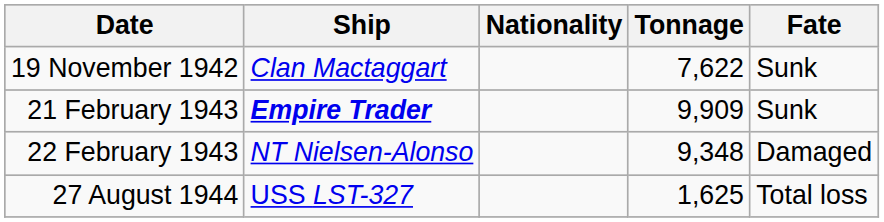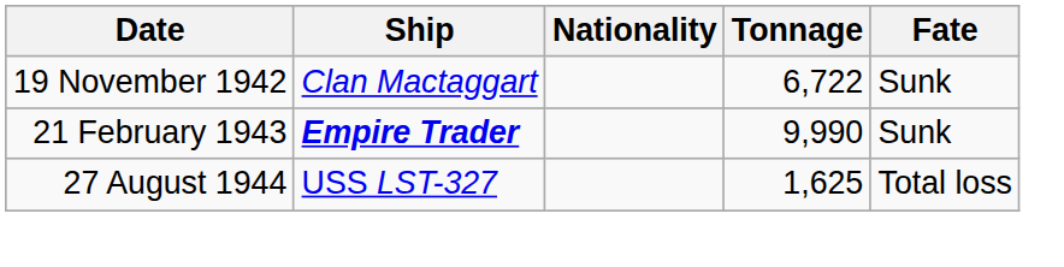 <table class="wikitable sortable">
 <tr>
 <th>Date</th>
 <th>Ship</th>
 <th>Nationality</th>
 <th>Tonnage</th>
 <th>Fate</th>
 </tr>
 <tr>
 <td align="right">19 November 1942</td>
 <td align="left"><a href='#'><em>Clan Mactaggart</em></a></td>
 <td align="left"></td>
-<td align="right">7,622</td>
+<td align="right">6,722</td>
 <td align="left">Sunk</td>
 </tr>
 <tr>
 <td align="right">21 February 1943</td>
 <td align="left"><strong><a href='#'><em>Empire Trader</em></a></strong></td>
 <td align="left"></td>
-<td align="right">9,909</td>
+<td align="right">9,990</td>
 <td>Sunk</td>
-</tr>
-<tr>
-<td align="right">22 February 1943</td>
-<td align="left"><a href='#'><em>NT Nielsen-Alonso</em></a></td>
-<td align="left"></td>
-<td align="right">9,348</td>
-<td align="left">Damaged</td>
 </tr>
 <tr>
 <td align="right">27 August 1944</td>
 <td align="left"><a href='#'>USS <em>LST-327</em></a></td>
 <td align="left"></td>
 <td align="right">1,625</td>
 <td align="left">Total loss</td>
 </tr>
 </table>
